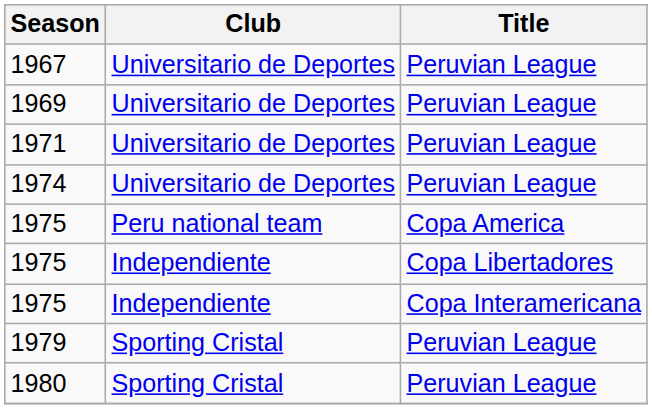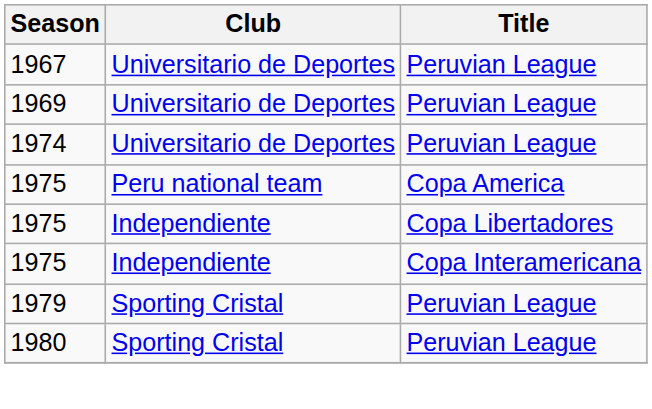 <table class="wikitable">
 <tr>
 <th>Season</th>
 <th>Club</th>
 <th>Title</th>
 </tr>
 <tr>
 <td>1967</td>
 <td><a href='#'>Universitario de Deportes</a></td>
 <td><a href='#'>Peruvian League</a></td>
 </tr>
 <tr>
 <td>1969</td>
-<td><a href='#'>Universitario de Deportes</a></td>
-<td><a href='#'>Peruvian League</a></td>
-</tr>
-<tr>
-<td>1971</td>
 <td><a href='#'>Universitario de Deportes</a></td>
 <td><a href='#'>Peruvian League</a></td>
 </tr>
 <tr>
 <td>1974</td>
 <td><a href='#'>Universitario de Deportes</a></td>
 <td><a href='#'>Peruvian League</a></td>
 </tr>
 <tr>
 <td>1975</td>
 <td><a href='#'>Peru national team</a></td>
 <td><a href='#'>Copa America</a></td>
 </tr>
 <tr>
 <td>1975</td>
 <td><a href='#'>Independiente</a></td>
 <td><a href='#'>Copa Libertadores</a></td>
 </tr>
 <tr>
 <td>1975</td>
 <td><a href='#'>Independiente</a></td>
 <td><a href='#'>Copa Interamericana</a></td>
 </tr>
 <tr>
 <td>1979</td>
 <td><a href='#'>Sporting Cristal</a></td>
 <td><a href='#'>Peruvian League</a></td>
 </tr>
 <tr>
 <td>1980</td>
 <td><a href='#'>Sporting Cristal</a></td>
 <td><a href='#'>Peruvian League</a></td>
 </tr>
 <tr>
 </tr>
 </table>
